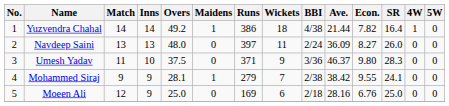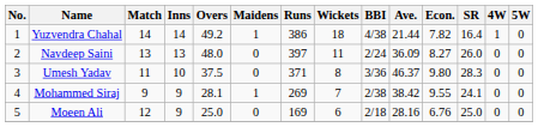 <table class="wikitable sortable" style="text-align: center;">
 <tr>
 <th>No.</th>
 <th>Name</th>
 <th>Match</th>
 <th>Inns</th>
 <th>Overs</th>
 <th>Maidens</th>
 <th>Runs</th>
 <th>Wickets</th>
 <th>BBI</th>
 <th>Ave.</th>
 <th>Econ.</th>
 <th>SR</th>
 <th>4W</th>
 <th>5W</th>
 </tr>
 <tr>
 <td>1</td>
 <td><a href='#'>Yuzvendra Chahal</a></td>
 <td>14</td>
 <td>14</td>
 <td>49.2</td>
 <td>1</td>
 <td>386</td>
 <td>18</td>
 <td>4/38</td>
 <td>21.44</td>
 <td>7.82</td>
 <td>16.4</td>
 <td>1</td>
 <td>0</td>
 </tr>
 <tr>
 <td>2</td>
 <td><a href='#'>Navdeep Saini</a></td>
 <td>13</td>
 <td>13</td>
 <td>48.0</td>
 <td>0</td>
 <td>397</td>
 <td>11</td>
 <td>2/24</td>
 <td>36.09</td>
 <td>8.27</td>
 <td>26.0</td>
 <td>0</td>
 <td>0</td>
 </tr>
 <tr>
 <td>3</td>
 <td><a href='#'>Umesh Yadav</a></td>
 <td>11</td>
 <td>10</td>
 <td>37.5</td>
 <td>0</td>
 <td>371</td>
-<td>9</td>
+<td>8</td>
 <td>3/36</td>
 <td>46.37</td>
 <td>9.80</td>
 <td>28.3</td>
 <td>0</td>
 <td>0</td>
 </tr>
 <tr>
 <td>4</td>
 <td><a href='#'>Mohammed Siraj</a></td>
 <td>9</td>
 <td>9</td>
 <td>28.1</td>
 <td>1</td>
-<td>279</td>
+<td>269</td>
 <td>7</td>
 <td>2/38</td>
 <td>38.42</td>
 <td>9.55</td>
 <td>24.1</td>
 <td>0</td>
 <td>0</td>
 </tr>
 <tr>
 <td>5</td>
 <td><a href='#'>Moeen Ali</a></td>
 <td>12</td>
 <td>9</td>
 <td>25.0</td>
 <td>0</td>
 <td>169</td>
 <td>6</td>
 <td>2/18</td>
 <td>28.16</td>
 <td>6.76</td>
 <td>25.0</td>
 <td>0</td>
 <td>0</td>
 </tr>
 <tr>
 </tr>
 </table>
